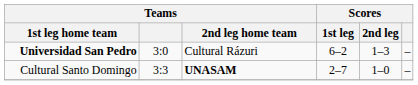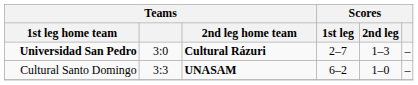 <table class="wikitable" style="text-align: center;">
 <tr>
 <th colspan=3>Teams</th>
 <th colspan=3>Scores</th>
 </tr>
 <tr>
 <th width="175">1st leg home team</th>
 <th width="50"></th>
 <th width="175">2nd leg home team</th>
 <th width="50">1st leg</th>
 <th width="50">2nd leg</th>
 <th></th>
 </tr>
 <tr>
 <td align=right><strong>Universidad San Pedro</strong></td>
 <td>3:0</td>
-<td align=left>Cultural Rázuri</td>
-<td>6–2</td>
+<td align=left><strong>Cultural Rázuri</strong></td>
+<td>2–7</td>
 <td>1–3</td>
 <td>–</td>
 </tr>
 <tr>
 <td align=right>Cultural Santo Domingo</td>
 <td>3:3</td>
 <td align=left><strong>UNASAM</strong></td>
-<td>2–7</td>
+<td>6–2</td>
 <td>1–0</td>
 <td>–</td>
 </tr>
 <tr>
 </tr>
 </table>
